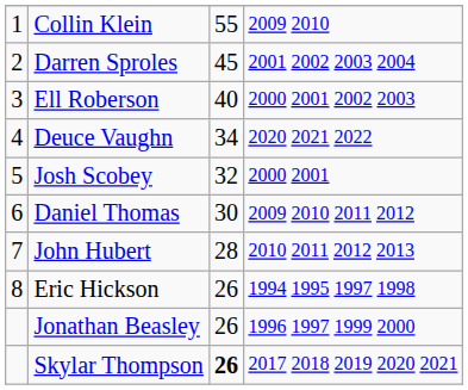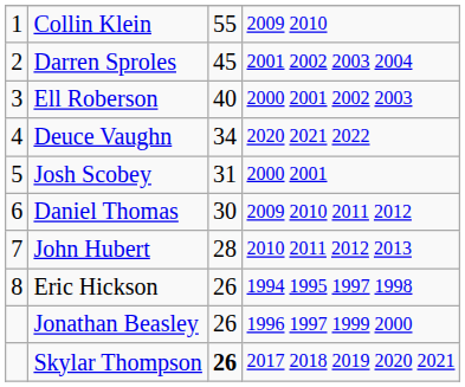 <table class="wikitable">
 <tr>
 </tr>
 <tr>
 <td>1</td>
 <td><a href='#'>Collin Klein</a></td>
 <td>55</td>
 <td style="font-size:80%;"><a href='#'>2009</a> <a href='#'>2010</a></td>
 </tr>
 <tr>
 <td>2</td>
 <td><a href='#'>Darren Sproles</a></td>
 <td>45</td>
 <td style="font-size:80%;"><a href='#'>2001</a> <a href='#'>2002</a> <a href='#'>2003</a> <a href='#'>2004</a></td>
 </tr>
 <tr>
 <td>3</td>
 <td><a href='#'>Ell Roberson</a></td>
 <td>40</td>
 <td style="font-size:80%;"><a href='#'>2000</a> <a href='#'>2001</a> <a href='#'>2002</a> <a href='#'>2003</a></td>
 </tr>
 <tr>
 <td>4</td>
 <td><a href='#'>Deuce Vaughn</a></td>
 <td>34</td>
 <td style="font-size:80%;"><a href='#'>2020</a> <a href='#'>2021</a> <a href='#'>2022</a></td>
 </tr>
 <tr>
 <td>5</td>
 <td><a href='#'>Josh Scobey</a></td>
-<td>32</td>
+<td>31</td>
 <td style="font-size:80%;"><a href='#'>2000</a> <a href='#'>2001</a></td>
 </tr>
 <tr>
 <td>6</td>
 <td><a href='#'>Daniel Thomas</a></td>
 <td>30</td>
 <td style="font-size:80%;"><a href='#'>2009</a> <a href='#'>2010</a> <a href='#'>2011</a> <a href='#'>2012</a></td>
 </tr>
 <tr>
 <td>7</td>
 <td><a href='#'>John Hubert</a></td>
 <td>28</td>
 <td style="font-size:80%;"><a href='#'>2010</a> <a href='#'>2011</a> <a href='#'>2012</a> <a href='#'>2013</a></td>
 </tr>
 <tr>
 <td>8</td>
 <td>Eric Hickson</td>
 <td>26</td>
 <td style="font-size:80%;"><a href='#'>1994</a> <a href='#'>1995</a> <a href='#'>1997</a> <a href='#'>1998</a></td>
 </tr>
 <tr>
 <td></td>
 <td><a href='#'>Jonathan Beasley</a></td>
 <td>26</td>
 <td style="font-size:80%;"><a href='#'>1996</a> <a href='#'>1997</a> <a href='#'>1999</a> <a href='#'>2000</a></td>
 </tr>
 <tr>
 <td></td>
 <td><a href='#'>Skylar Thompson</a></td>
 <td><strong>26</strong></td>
 <td style="font-size:80%;"><a href='#'>2017</a> <a href='#'>2018</a> <a href='#'>2019</a> <a href='#'>2020</a> <a href='#'>2021</a></td>
 </tr>
 </table>
